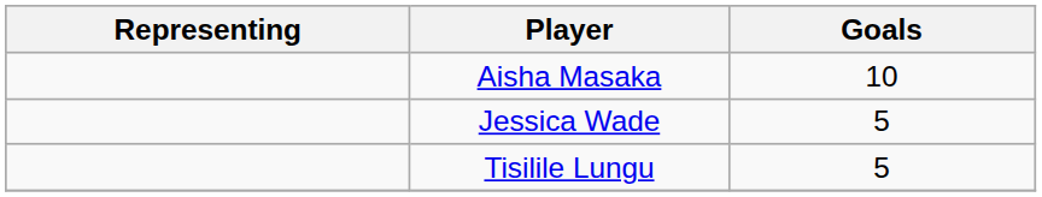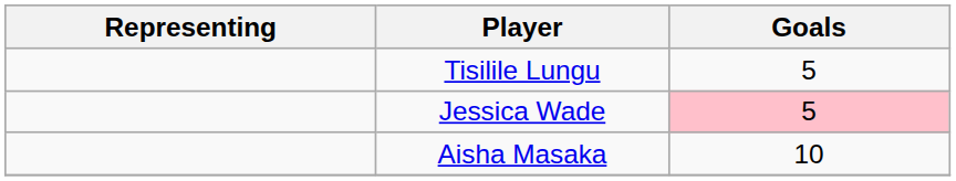 <table class="wikitable" style="font-size: 90%; text-align: center; width: 40%;">
 <tr>
 <th rowspan="1" width="10%">Representing</th>
 <th rowspan="1" width="10%">Player</th>
 <th rowspan="1" width="10%">Goals</th>
 </tr>
 <tr>
 <td></td>
+<td><a href='#'>Tisilile Lungu</a></td>
+<td>5</td>
+</tr>
+<tr>
+<td></td>
+<td><a href='#'>Jessica Wade</a></td>
+<td style="background: pink;">5</td>
+</tr>
+<tr>
+<td></td>
 <td><a href='#'>Aisha Masaka</a></td>
 <td>10</td>
 </tr>
 <tr>
-<td></td>
-<td><a href='#'>Jessica Wade</a></td>
-<td>5</td>
-</tr>
-<tr>
-<td></td>
-<td><a href='#'>Tisilile Lungu</a></td>
-<td>5</td>
-</tr>
-<tr>
 </tr>
 </table>
